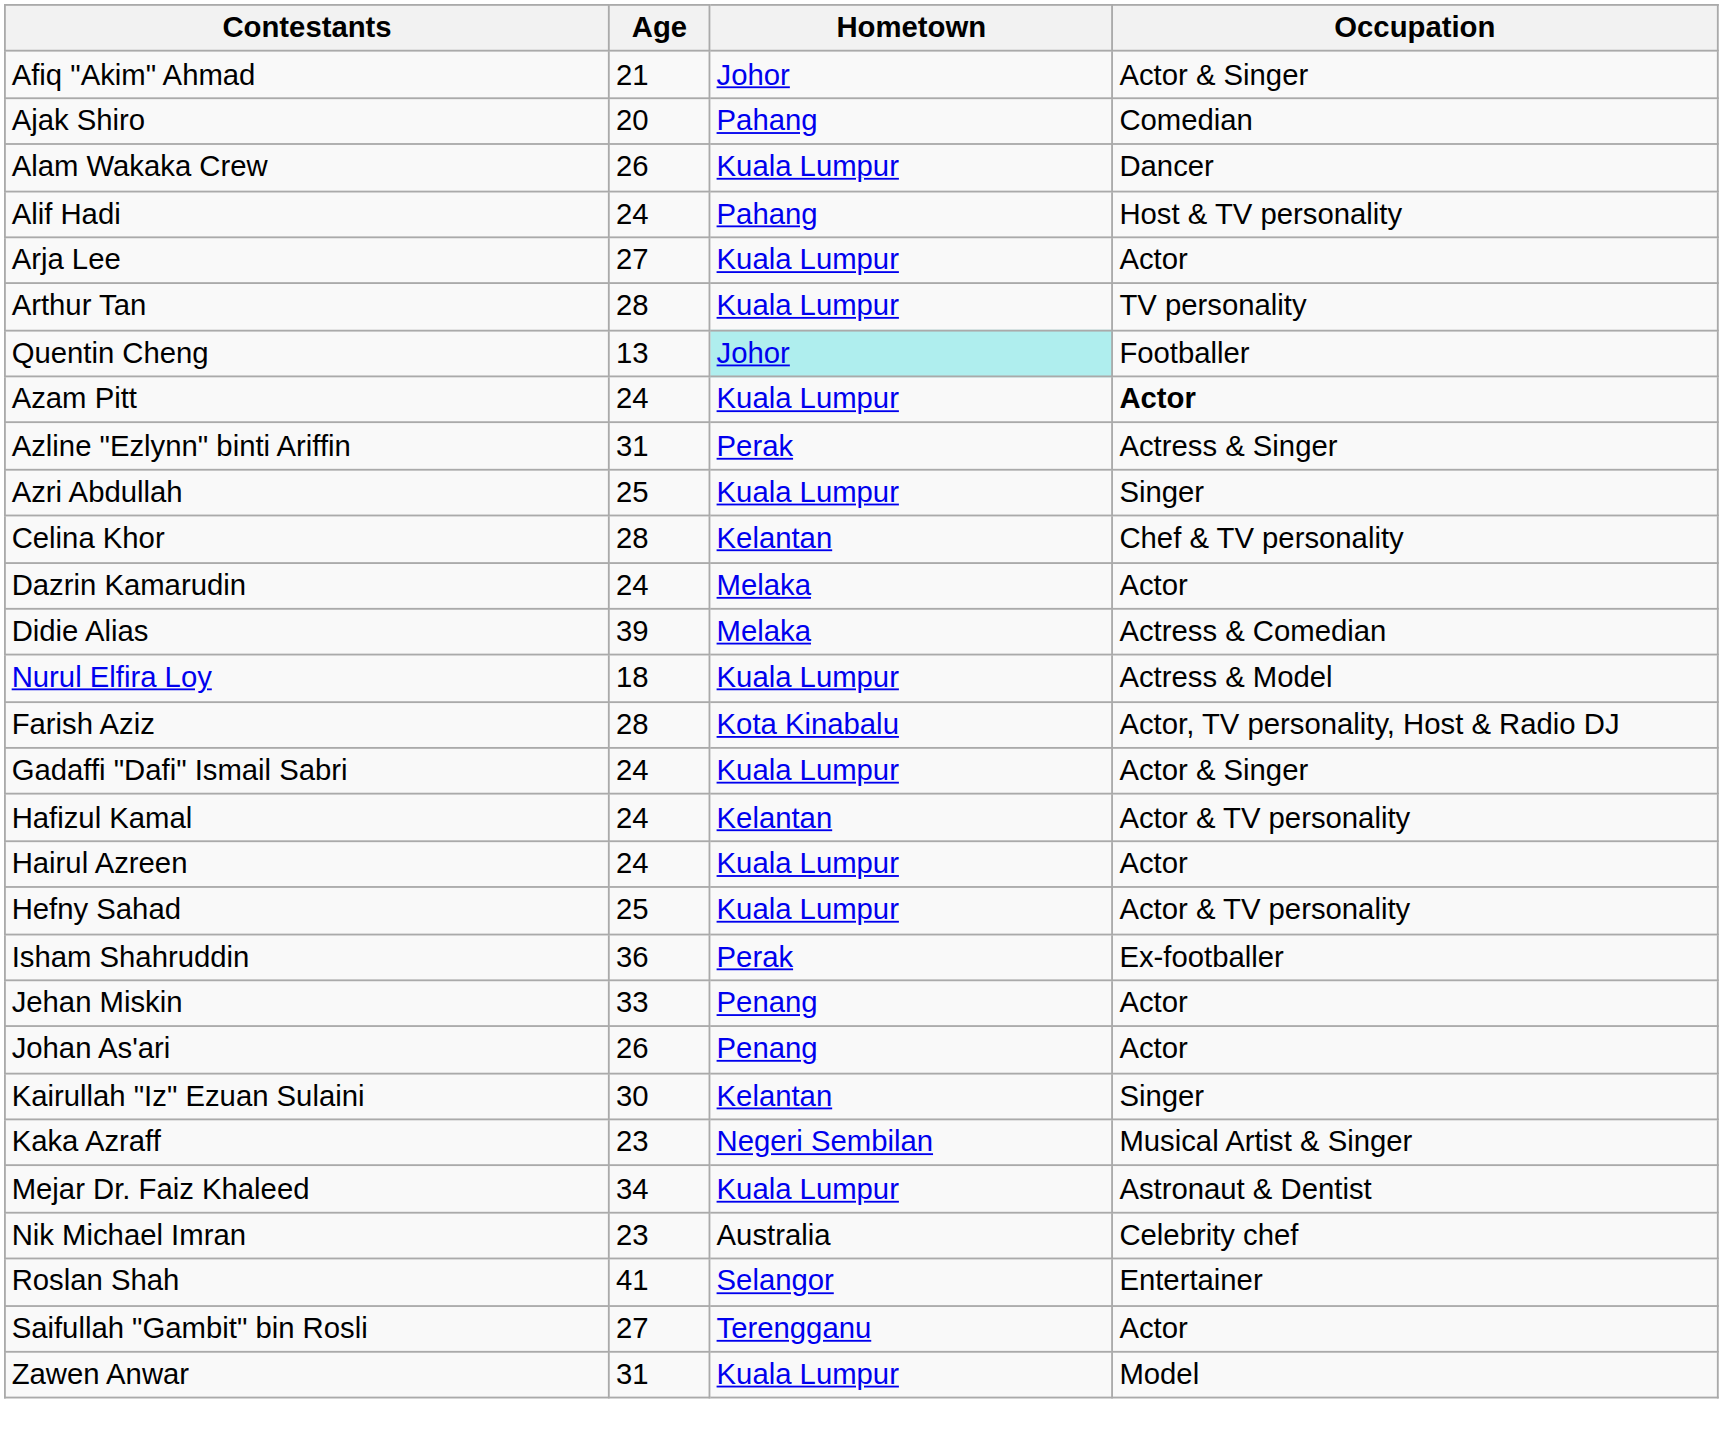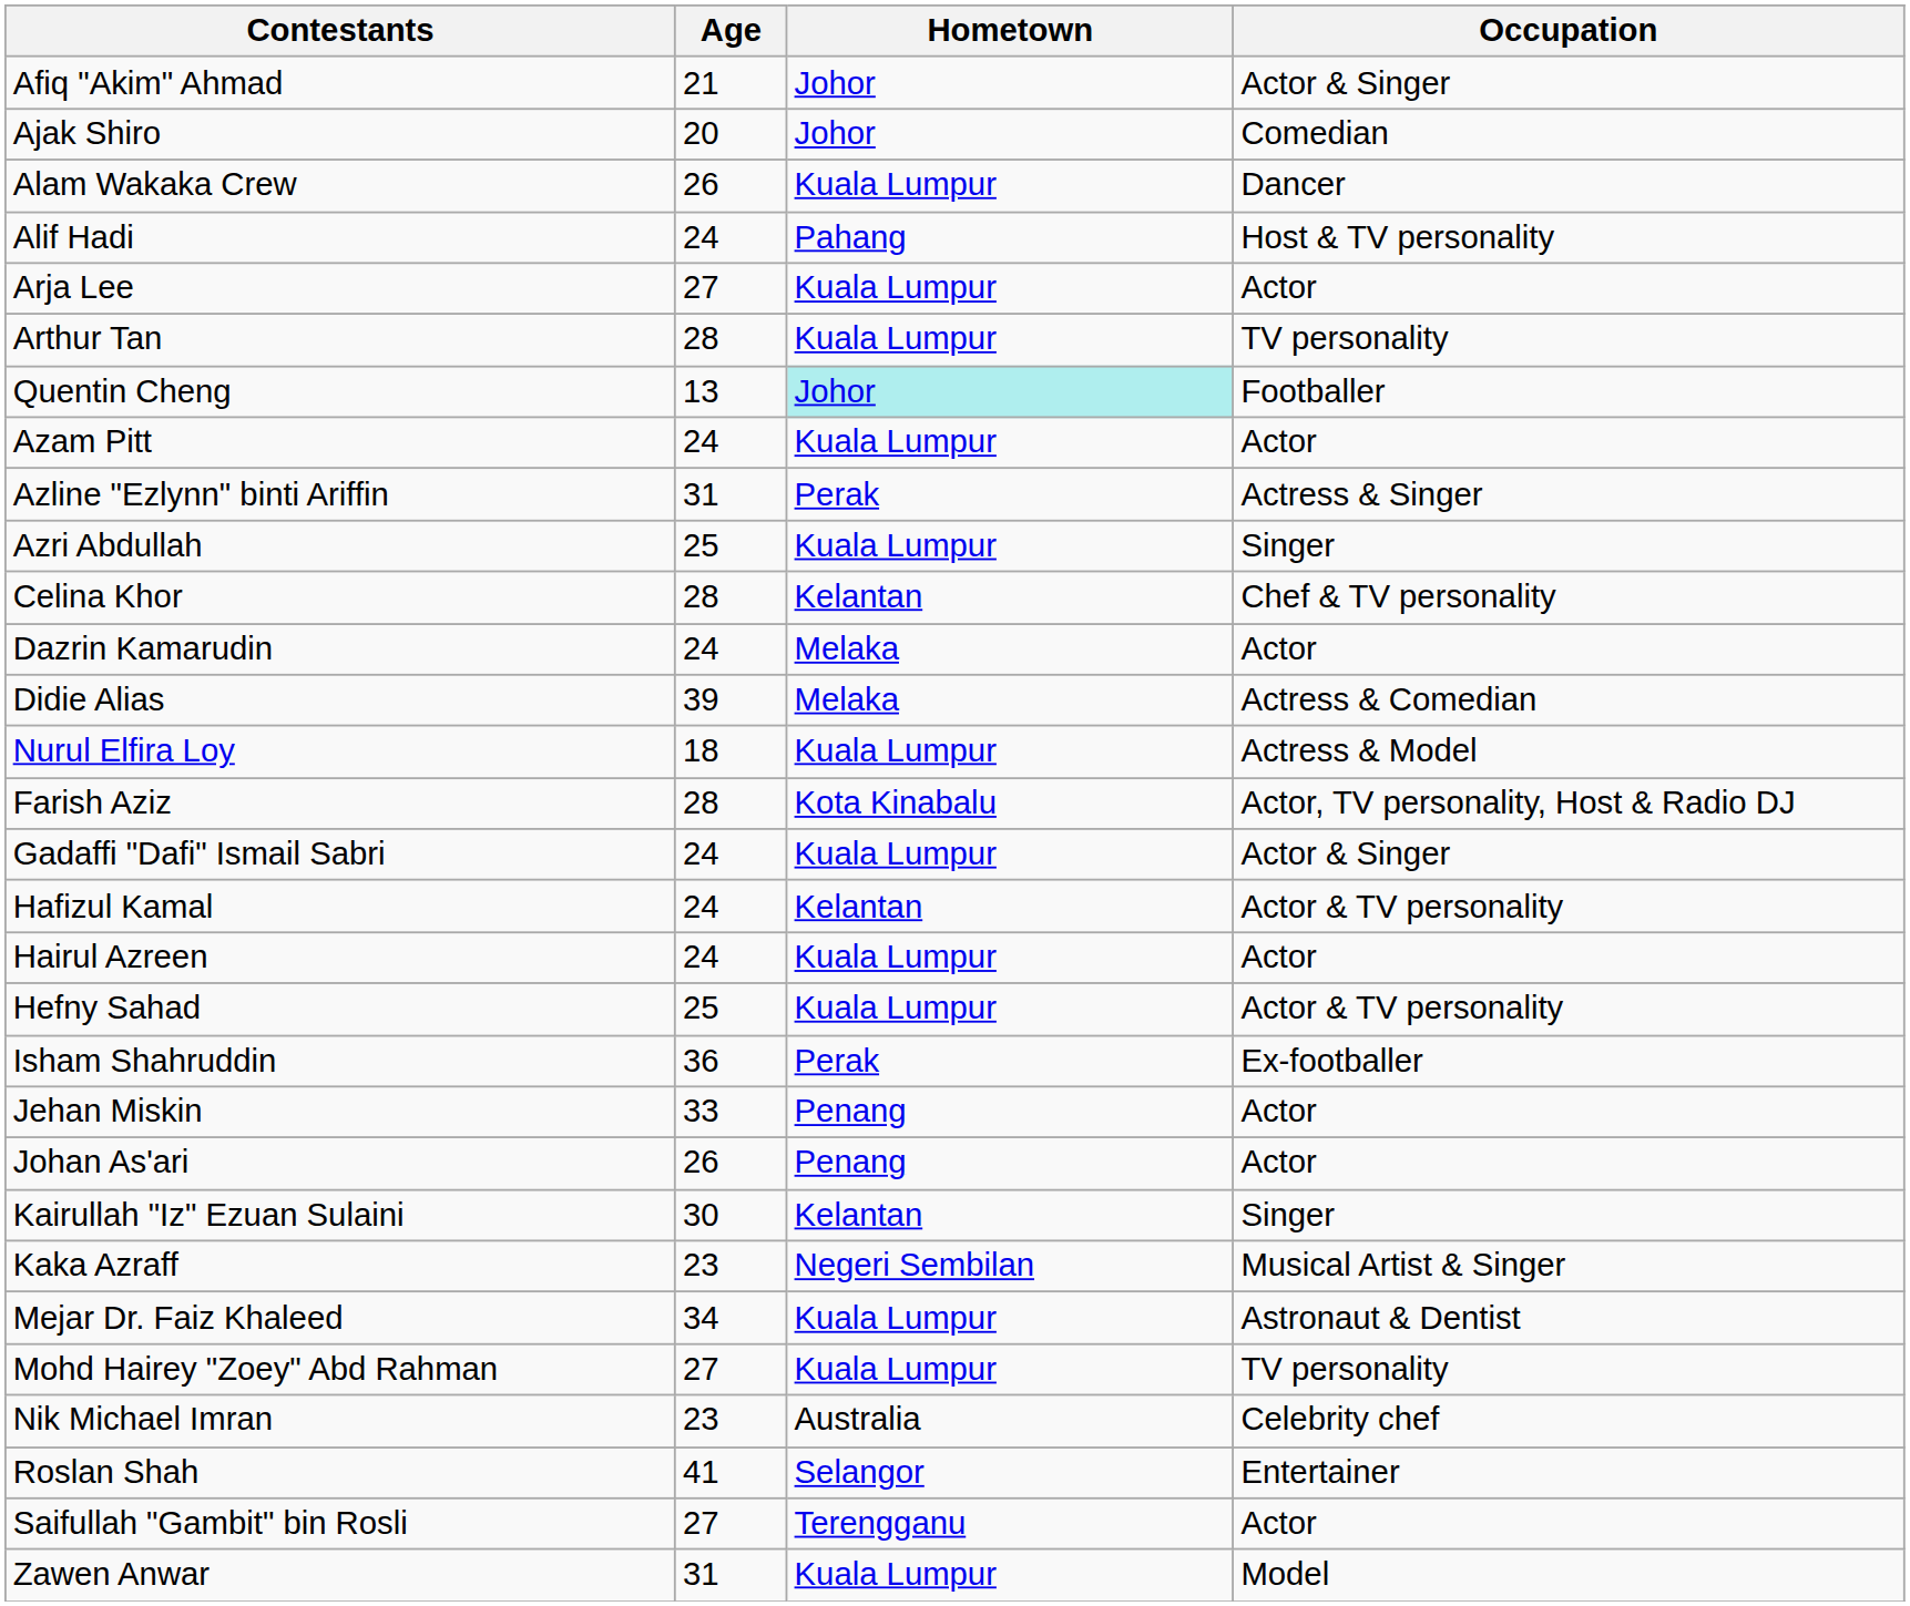 <table class="wikitable">
 <tr>
 <th style="width:30%;">Contestants</th>
 <th style="width:5%;">Age</th>
 <th style="width:20%;">Hometown</th>
 <th style="width:30%;">Occupation</th>
 </tr>
 <tr>
 <td>Afiq "Akim" Ahmad</td>
 <td>21</td>
 <td><a href='#'>Johor</a></td>
 <td>Actor & Singer</td>
 </tr>
 <tr>
 <td>Ajak Shiro</td>
 <td>20</td>
-<td><a href='#'>Pahang</a></td>
+<td><a href='#'>Johor</a></td>
 <td>Comedian</td>
 </tr>
 <tr>
 <td>Alam Wakaka Crew</td>
 <td>26</td>
 <td><a href='#'>Kuala Lumpur</a></td>
 <td>Dancer</td>
 </tr>
 <tr>
 <td>Alif Hadi</td>
 <td>24</td>
 <td><a href='#'>Pahang</a></td>
 <td>Host & TV personality</td>
 </tr>
 <tr>
 <td>Arja Lee</td>
 <td>27</td>
 <td><a href='#'>Kuala Lumpur</a></td>
 <td>Actor</td>
 </tr>
 <tr>
 <td>Arthur Tan</td>
 <td>28</td>
 <td><a href='#'>Kuala Lumpur</a></td>
 <td>TV personality</td>
 </tr>
 <tr>
 <td>Quentin Cheng</td>
 <td>13</td>
 <td style="background: paleturquoise;"><a href='#'>Johor</a></td>
 <td>Footballer</td>
 </tr>
 <tr>
 <td>Azam Pitt</td>
 <td>24</td>
 <td><a href='#'>Kuala Lumpur</a></td>
-<td><strong>Actor</strong></td>
+<td>Actor</td>
 </tr>
 <tr>
 <td>Azline "Ezlynn" binti Ariffin</td>
 <td>31</td>
 <td><a href='#'>Perak</a></td>
 <td>Actress & Singer</td>
 </tr>
 <tr>
 <td>Azri Abdullah</td>
 <td>25</td>
 <td><a href='#'>Kuala Lumpur</a></td>
 <td>Singer</td>
 </tr>
 <tr>
 <td>Celina Khor</td>
 <td>28</td>
 <td><a href='#'>Kelantan</a></td>
 <td>Chef & TV personality</td>
 </tr>
 <tr>
 <td>Dazrin Kamarudin</td>
 <td>24</td>
 <td><a href='#'>Melaka</a></td>
 <td>Actor</td>
 </tr>
 <tr>
 <td>Didie Alias</td>
 <td>39</td>
 <td><a href='#'>Melaka</a></td>
 <td>Actress & Comedian</td>
 </tr>
 <tr>
 <td><a href='#'>Nurul Elfira Loy</a></td>
 <td>18</td>
 <td><a href='#'>Kuala Lumpur</a></td>
 <td>Actress & Model</td>
 </tr>
 <tr>
 <td>Farish Aziz</td>
 <td>28</td>
 <td><a href='#'>Kota Kinabalu</a></td>
 <td>Actor, TV personality, Host & Radio DJ</td>
 </tr>
 <tr>
 <td>Gadaffi "Dafi" Ismail Sabri</td>
 <td>24</td>
 <td><a href='#'>Kuala Lumpur</a></td>
 <td>Actor & Singer</td>
 </tr>
 <tr>
 <td>Hafizul Kamal</td>
 <td>24</td>
 <td><a href='#'>Kelantan</a></td>
 <td>Actor & TV personality</td>
 </tr>
 <tr>
 <td>Hairul Azreen</td>
 <td>24</td>
 <td><a href='#'>Kuala Lumpur</a></td>
 <td>Actor</td>
 </tr>
 <tr>
 <td>Hefny Sahad</td>
 <td>25</td>
 <td><a href='#'>Kuala Lumpur</a></td>
 <td>Actor & TV personality</td>
 </tr>
 <tr>
 <td>Isham Shahruddin</td>
 <td>36</td>
 <td><a href='#'>Perak</a></td>
 <td>Ex-footballer</td>
 </tr>
 <tr>
 <td>Jehan Miskin</td>
 <td>33</td>
 <td><a href='#'>Penang</a></td>
 <td>Actor</td>
 </tr>
 <tr>
 <td>Johan As'ari</td>
 <td>26</td>
 <td><a href='#'>Penang</a></td>
 <td>Actor</td>
 </tr>
 <tr>
 <td>Kairullah "Iz" Ezuan Sulaini</td>
 <td>30</td>
 <td><a href='#'>Kelantan</a></td>
 <td>Singer</td>
 </tr>
 <tr>
 <td>Kaka Azraff</td>
 <td>23</td>
 <td><a href='#'>Negeri Sembilan</a></td>
 <td>Musical Artist & Singer</td>
 </tr>
 <tr>
 <td>Mejar Dr. Faiz Khaleed</td>
 <td>34</td>
 <td><a href='#'>Kuala Lumpur</a></td>
 <td>Astronaut & Dentist</td>
 </tr>
 <tr>
+<td>Mohd Hairey "Zoey" Abd Rahman</td>
+<td>27</td>
+<td><a href='#'>Kuala Lumpur</a></td>
+<td>TV personality</td>
+</tr>
+<tr>
 <td>Nik Michael Imran</td>
 <td>23</td>
 <td>Australia</td>
 <td>Celebrity chef</td>
 </tr>
 <tr>
 <td>Roslan Shah</td>
 <td>41</td>
 <td><a href='#'>Selangor</a></td>
 <td>Entertainer</td>
 </tr>
 <tr>
 <td>Saifullah "Gambit" bin Rosli</td>
 <td>27</td>
 <td><a href='#'>Terengganu</a></td>
 <td>Actor</td>
 </tr>
 <tr>
 <td>Zawen Anwar</td>
 <td>31</td>
 <td><a href='#'>Kuala Lumpur</a></td>
 <td>Model</td>
 </tr>
 </table>
